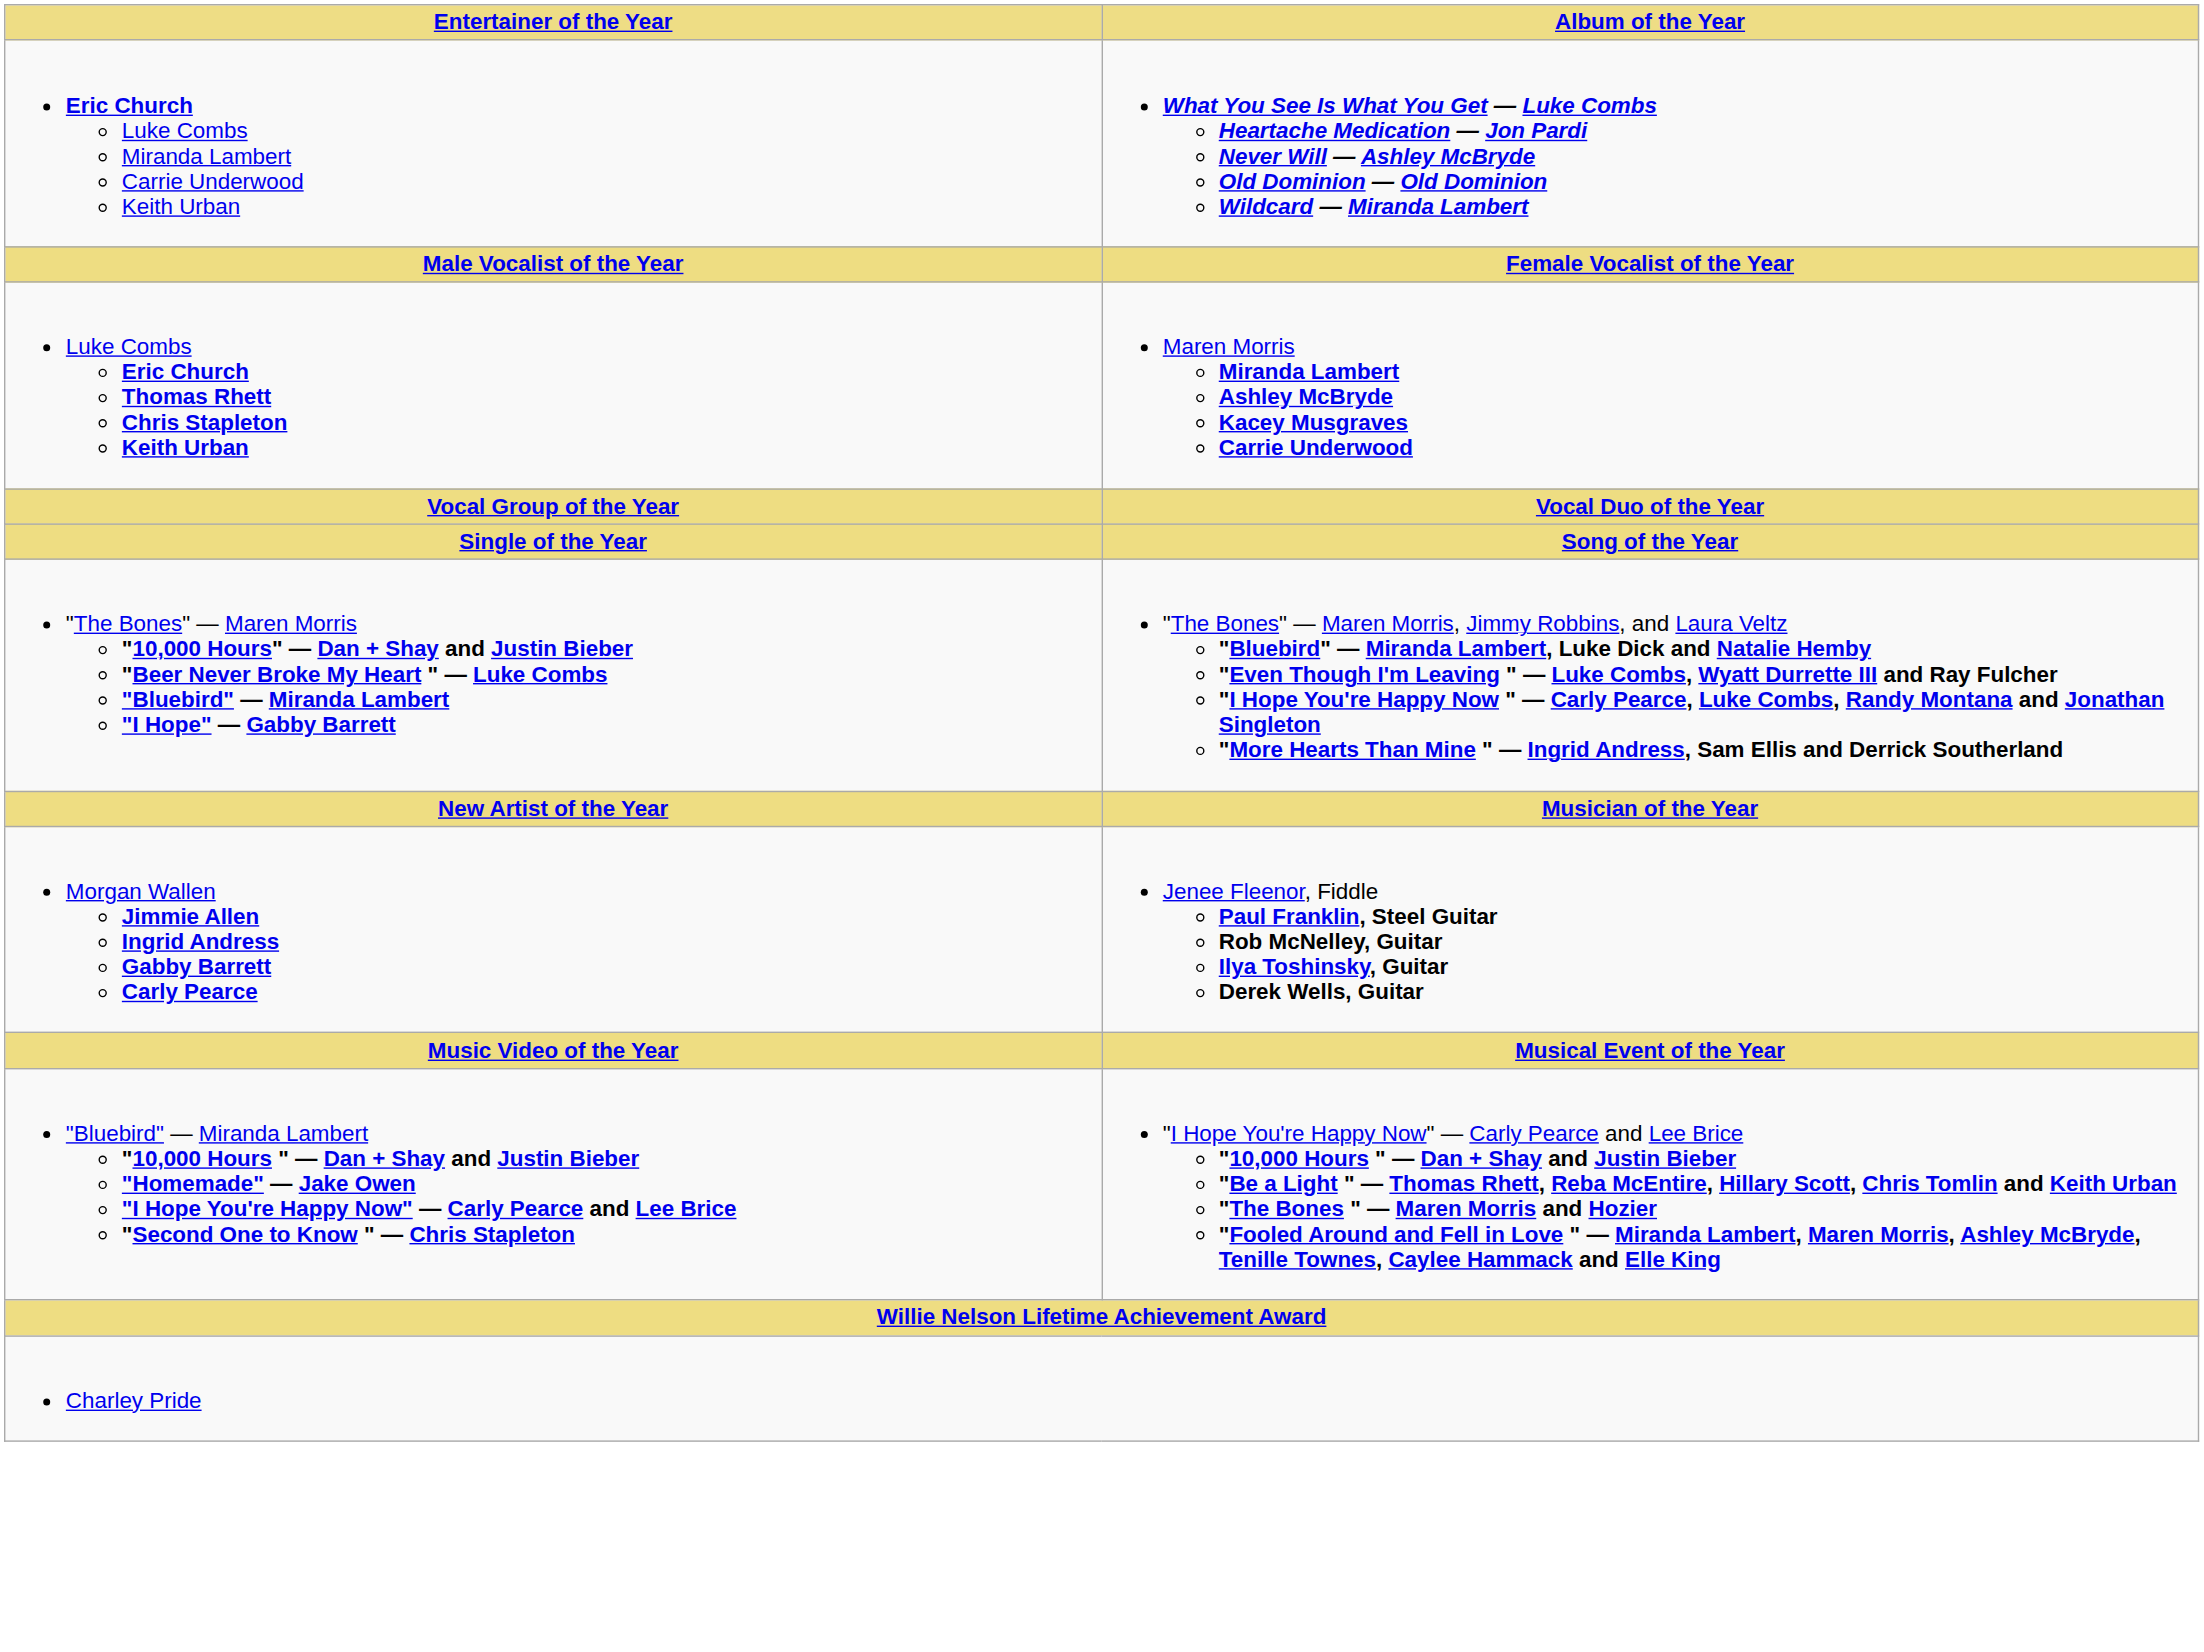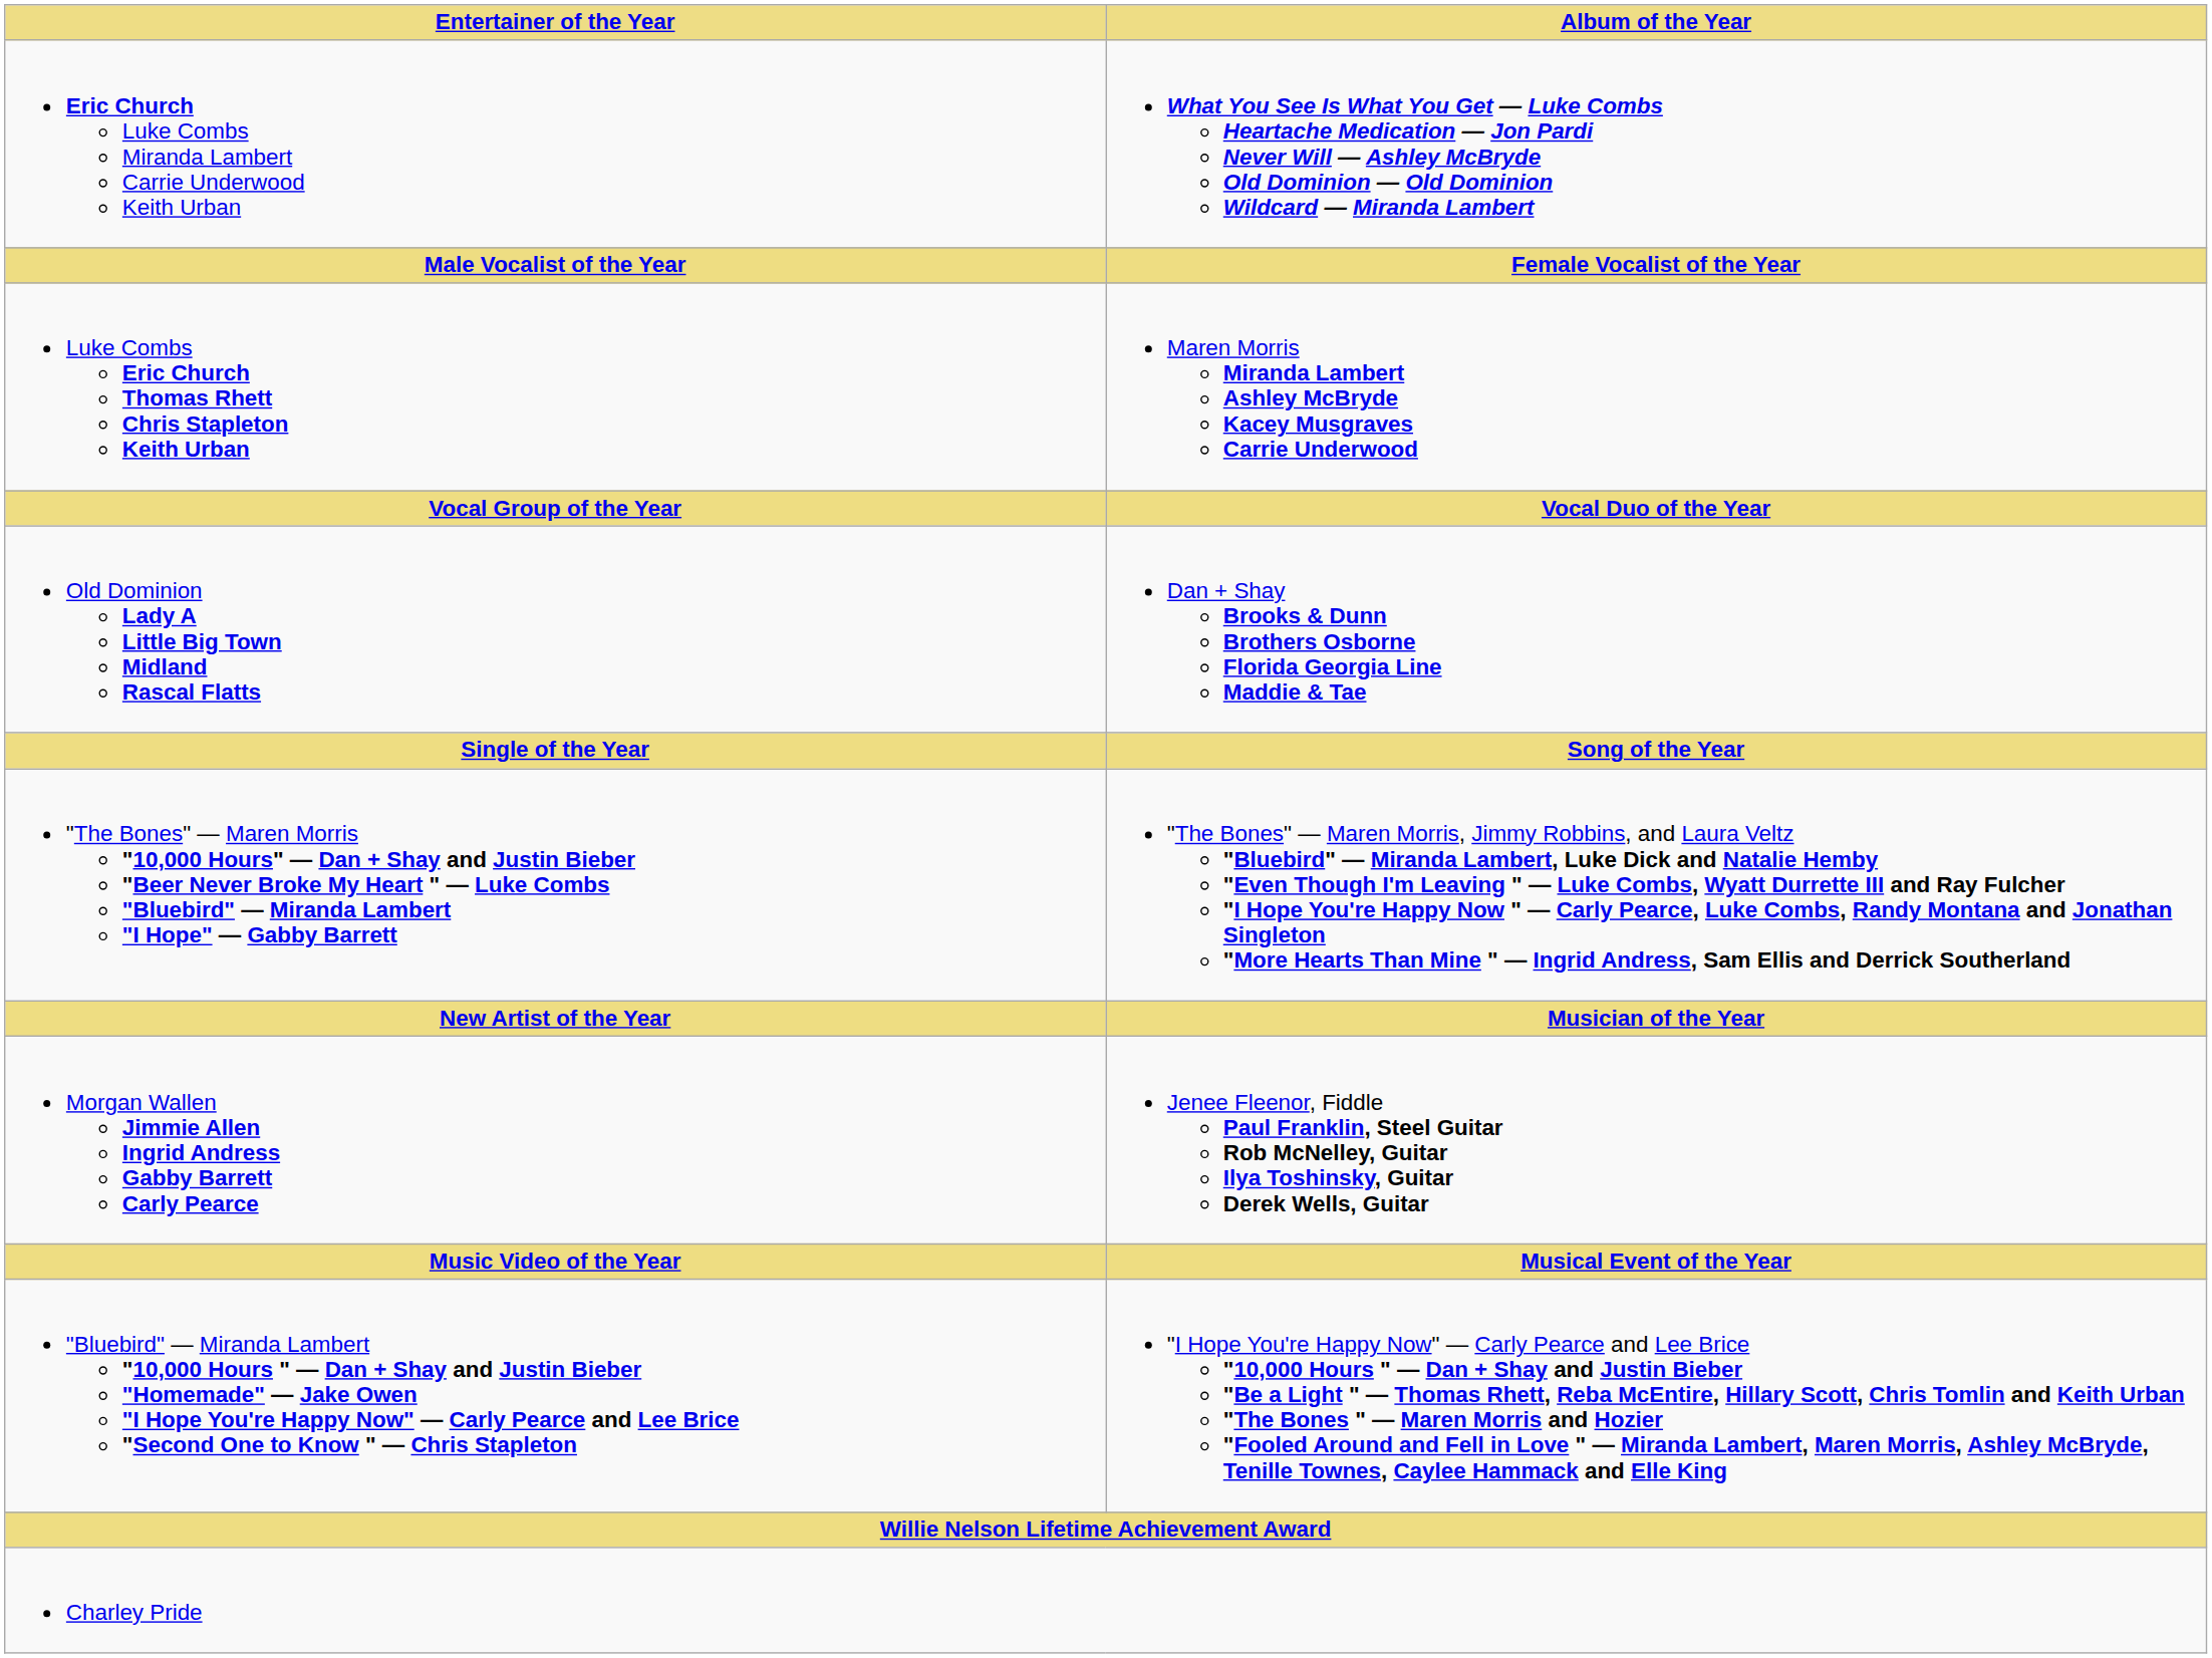 <table class="wikitable">
 <tr>
 <th style="background:#EEDD85;" width="50%"><a href='#'>Entertainer of the Year</a></th>
 <th style="background:#EEDD85;" width="50%"><a href='#'>Album of the Year</a></th>
 </tr>
 <tr>
 <td valign="top"><br><ul><li><strong><a href='#'>Eric Church</a></strong><ul><li><a href='#'>Luke Combs</a></li><li><a href='#'>Miranda Lambert</a></li><li><a href='#'>Carrie Underwood</a></li><li><a href='#'>Keith Urban</a></li></ul></li></ul></td>
 <td valign="top"><br><ul><li><strong><em><a href='#'>What You See Is What You Get</a><em> — <a href='#'>Luke Combs</a><strong><ul><li></em><a href='#'>Heartache Medication</a> —<em> <a href='#'>Jon Pardi</a></li><li></em><a href='#'>Never Will</a><em> — <a href='#'>Ashley McBryde</a></li><li></em><a href='#'>Old Dominion</a><em> — <a href='#'>Old Dominion</a></li><li></em><a href='#'>Wildcard</a><em> — <a href='#'>Miranda Lambert</a></li></ul></li></ul></td>
 </tr>
 <tr>
 <th style="background:#EEDD82; width=50%"><a href='#'>Male Vocalist of the Year</a></th>
 <th style="background:#EEDD82; width=50%"><a href='#'>Female Vocalist of the Year</a></th>
 </tr>
 <tr>
 <td valign="top"><br><ul><li></strong><a href='#'>Luke Combs</a><strong><ul><li><a href='#'>Eric Church</a></li><li><a href='#'>Thomas Rhett</a></li><li><a href='#'>Chris Stapleton</a></li><li><a href='#'>Keith Urban</a></li></ul></li></ul></td>
 <td valign="top"><br><ul><li></strong><a href='#'>Maren Morris</a><strong><ul><li><a href='#'>Miranda Lambert</a></li><li><a href='#'>Ashley McBryde</a></li><li><a href='#'>Kacey Musgraves</a></li><li><a href='#'>Carrie Underwood</a></li></ul></li></ul></td>
 </tr>
 <tr>
 <th style="background:#EEDD82; width=50%"><a href='#'>Vocal Group of the Year</a></th>
 <th style="background:#EEDD82; width=50%"><a href='#'>Vocal Duo of the Year</a></th>
+</tr>
+<tr>
+<td valign="top"><br><ul><li><a href='#'></strong>Old Dominion<strong></a><ul><li><a href='#'>Lady A</a></li><li><a href='#'>Little Big Town</a></li><li><a href='#'>Midland</a></li><li><a href='#'>Rascal Flatts</a></li></ul></li></ul></td>
+<td valign="top"><br><ul><li></strong><a href='#'>Dan + Shay</a><strong><ul><li><a href='#'>Brooks & Dunn</a></li><li><a href='#'>Brothers Osborne</a></li><li><a href='#'>Florida Georgia Line</a></li><li><a href='#'>Maddie & Tae</a></li></ul></li></ul></td>
 </tr>
 <tr>
 <th style="background:#EEDD82; width=50%"><a href='#'>Single of the Year</a></th>
 <th style="background:#EEDD82; width=50%"><a href='#'>Song of the Year</a></th>
 </tr>
 <tr>
 <td valign="top"><br><ul><li></strong>"<a href='#'>The Bones</a>" — <a href='#'>Maren Morris</a><strong><ul><li>"<a href='#'>10,000 Hours</a>" — <a href='#'>Dan + Shay</a> and <a href='#'>Justin Bieber</a></li><li>"<a href='#'>Beer Never Broke My Heart</a> " — <a href='#'>Luke Combs</a></li><li><a href='#'>"Bluebird"</a> — <a href='#'>Miranda Lambert</a></li><li><a href='#'>"I Hope"</a> — <a href='#'>Gabby Barrett</a></li></ul></li></ul></td>
 <td valign="top"><br><ul><li></strong>"<a href='#'>The Bones</a>" — <a href='#'>Maren Morris</a>, <a href='#'>Jimmy Robbins</a>, and <a href='#'>Laura Veltz</a><strong><ul><li>"<a href='#'>Bluebird</a>" — <a href='#'>Miranda Lambert</a>, Luke Dick and <a href='#'>Natalie Hemby</a></li><li>"<a href='#'>Even Though I'm Leaving</a> " — <a href='#'>Luke Combs</a>, <a href='#'>Wyatt Durrette III</a> and Ray Fulcher</li><li>"<a href='#'>I Hope You're Happy Now</a> " — <a href='#'>Carly Pearce</a>, <a href='#'>Luke Combs</a>, <a href='#'>Randy Montana</a> and <a href='#'>Jonathan Singleton</a></li><li>"<a href='#'>More Hearts Than Mine</a> " — <a href='#'>Ingrid Andress</a>, Sam Ellis and Derrick Southerland</li></ul></li></ul></td>
 </tr>
 <tr>
 <th style="background:#EEDD82; width=50%"><a href='#'>New Artist of the Year</a></th>
 <th style="background:#EEDD82; width=50%"><a href='#'>Musician of the Year</a></th>
 </tr>
 <tr>
 <td valign="top"><br><ul><li></strong><a href='#'>Morgan Wallen</a><strong><ul><li><a href='#'>Jimmie Allen</a></li><li><a href='#'>Ingrid Andress</a></li><li><a href='#'>Gabby Barrett</a></li><li><a href='#'>Carly Pearce</a></li></ul></li></ul></td>
 <td valign="top"><br><ul><li></strong><a href='#'>Jenee Fleenor</a>, Fiddle<strong><ul><li><a href='#'>Paul Franklin</a>, Steel Guitar</li><li>Rob McNelley, Guitar</li><li><a href='#'>Ilya Toshinsky</a>, Guitar</li><li>Derek Wells, Guitar</li></ul></li></ul></td>
 </tr>
 <tr>
 <th style="background:#EEDD82; width=50%"><a href='#'>Music Video of the Year</a></th>
 <th style="background:#EEDD82; width=50%"><a href='#'>Musical Event of the Year</a></th>
 </tr>
 <tr>
 <td valign="top"><br><ul><li></strong><a href='#'>"Bluebird"</a> — <a href='#'>Miranda Lambert</a><strong><ul><li>"<a href='#'>10,000 Hours</a> " — <a href='#'>Dan + Shay</a> and <a href='#'>Justin Bieber</a></li><li><a href='#'>"Homemade"</a> — <a href='#'>Jake Owen</a></li><li><a href='#'>"I Hope You're Happy Now"</a> — <a href='#'>Carly Pearce</a> and <a href='#'>Lee Brice</a></li><li>"<a href='#'>Second One to Know</a> " — <a href='#'>Chris Stapleton</a></li></ul></li></ul></td>
 <td valign="top"><br><ul><li></strong>"<a href='#'>I Hope You're Happy Now</a>" — <a href='#'>Carly Pearce</a> and <a href='#'>Lee Brice</a><strong><ul><li>"<a href='#'>10,000 Hours</a> " — <a href='#'>Dan + Shay</a> and <a href='#'>Justin Bieber</a></li><li>"<a href='#'>Be a Light</a> " — <a href='#'>Thomas Rhett</a>, <a href='#'>Reba McEntire</a>, <a href='#'>Hillary Scott</a>, <a href='#'>Chris Tomlin</a> and <a href='#'>Keith Urban</a></li><li>"<a href='#'>The Bones</a> " — <a href='#'>Maren Morris</a> and <a href='#'>Hozier</a></li><li>"<a href='#'>Fooled Around and Fell in Love</a> " — <a href='#'>Miranda Lambert</a>, <a href='#'>Maren Morris</a>, <a href='#'>Ashley McBryde</a>,<br><a href='#'>Tenille Townes</a>, <a href='#'>Caylee Hammack</a> and <a href='#'>Elle King</a></li></ul></li></ul></td>
 </tr>
 <tr>
 <th colspan="2" style="background:#EEDD82; width=50%"><a href='#'>Willie Nelson Lifetime Achievement Award</a></th>
 </tr>
 <tr>
 <td colspan="2" style="vertical-align:top;"><br><ul><li></strong><a href='#'>Charley Pride</a><strong></li></ul></td>
 </tr>
 </table>
